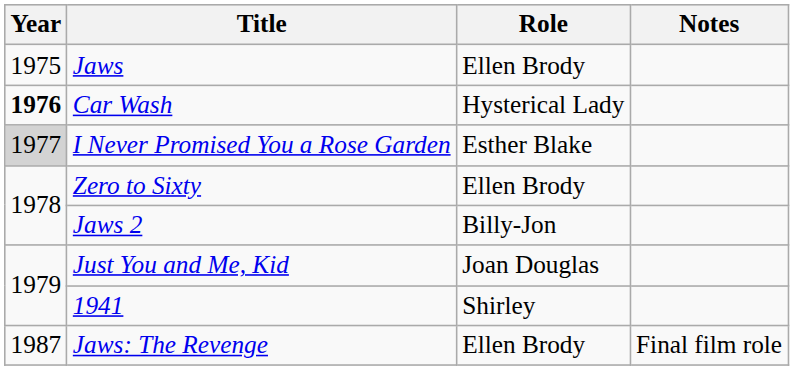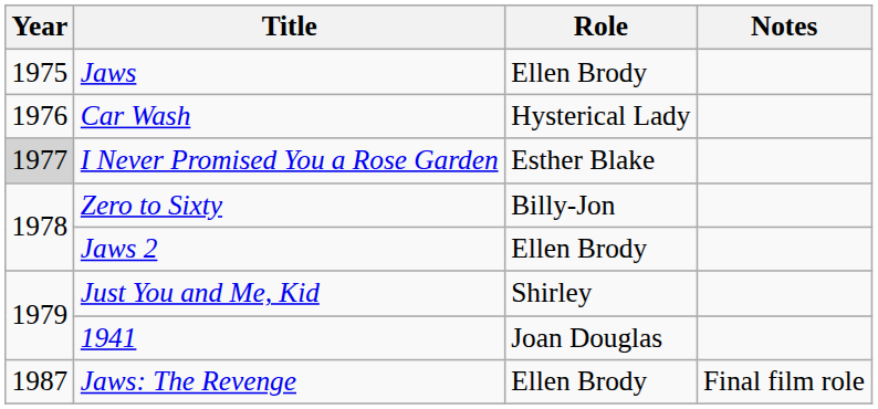 <table class="wikitable sortable">
 <tr>
 <th>Year</th>
 <th>Title</th>
 <th>Role</th>
 <th class="unsortable">Notes</th>
 </tr>
 <tr>
 <td>1975</td>
 <td><em><a href='#'>Jaws</a></em></td>
 <td>Ellen Brody</td>
 <td></td>
 </tr>
 <tr>
-<td><strong>1976</strong></td>
+<td>1976</td>
 <td><em><a href='#'>Car Wash</a></em></td>
 <td>Hysterical Lady</td>
 <td></td>
 </tr>
 <tr>
 <td style="background: lightgrey;">1977</td>
 <td><em><a href='#'>I Never Promised You a Rose Garden</a></em></td>
 <td>Esther Blake</td>
 <td></td>
 </tr>
 <tr>
 <td rowspan="2">1978</td>
 <td><em><a href='#'>Zero to Sixty</a></em></td>
-<td>Ellen Brody</td>
+<td>Billy-Jon</td>
 <td></td>
 </tr>
 <tr>
 <td><em><a href='#'>Jaws 2</a></em></td>
-<td>Billy-Jon</td>
+<td>Ellen Brody</td>
 <td></td>
 </tr>
 <tr>
 <td rowspan="2">1979</td>
 <td><em><a href='#'>Just You and Me, Kid</a></em></td>
-<td>Joan Douglas</td>
+<td>Shirley</td>
 <td></td>
 </tr>
 <tr>
 <td><em><a href='#'>1941</a></em></td>
-<td>Shirley</td>
+<td>Joan Douglas</td>
 <td></td>
 </tr>
 <tr>
 <td>1987</td>
 <td><em><a href='#'>Jaws: The Revenge</a></em></td>
 <td>Ellen Brody</td>
 <td>Final film role</td>
 </tr>
 </table>
